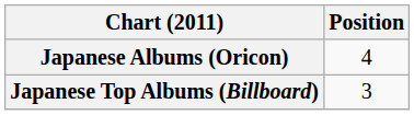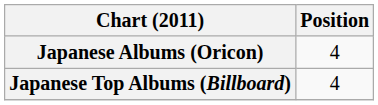 <table class="wikitable plainrowheaders sortable" style="text-align:center;">
 <tr>
 <th>Chart (2011)</th>
 <th>Position</th>
 </tr>
 <tr>
 <th scope="row">Japanese Albums (Oricon)</th>
 <td>4</td>
 </tr>
 <tr>
 <th scope="row">Japanese Top Albums (<em>Billboard</em>)</th>
-<td>3</td>
+<td>4</td>
 </tr>
 <tr>
 </tr>
 </table>
